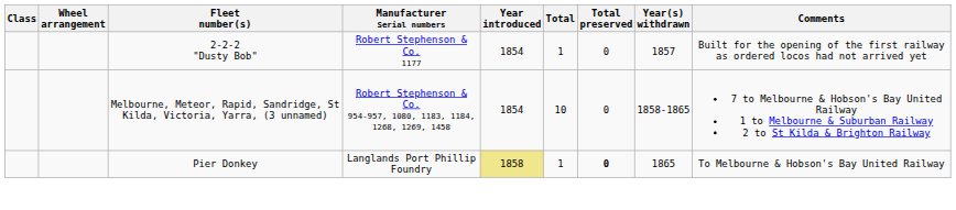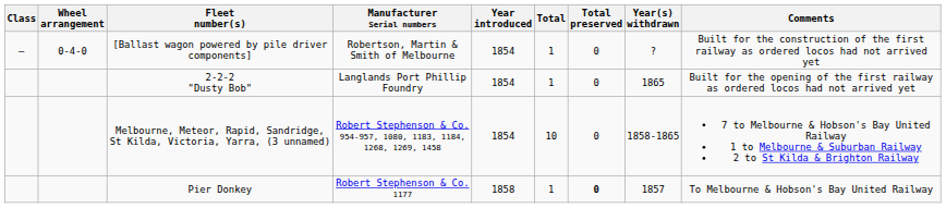 <table class="wikitable" style="text-align:center; width: 100%">
 <tr>
 <th>Class</th>
 <th>Wheel<br>arrangement</th>
 <th>Fleet<br>number(s)</th>
 <th>Manufacturer<br><small>Serial numbers</small></th>
 <th>Year<br>introduced</th>
 <th>Total</th>
 <th>Total<br>preserved</th>
 <th>Year(s)<br>withdrawn</th>
 <th>Comments</th>
 </tr>
 <tr>
+<td>—</td>
+<td>0-4-0</td>
+<td>[Ballast wagon powered by pile driver components]</td>
+<td>Robertson, Martin & Smith of Melbourne</td>
+<td>1854</td>
+<td>1</td>
+<td>0</td>
+<td>?</td>
+<td>Built for the construction of the first railway as ordered locos had not arrived yet</td>
+</tr>
+<tr>
 <td><a href='#'> </a></td>
 <td></td>
 <td>2-2-2<br>"Dusty Bob"</td>
-<td><a href='#'>Robert Stephenson & Co.</a><br><small>1177</small></td>
+<td>Langlands Port Phillip Foundry</td>
 <td>1854</td>
 <td>1</td>
 <td>0</td>
-<td>1857</td>
+<td>1865</td>
 <td>Built for the opening of the first railway as ordered locos had not arrived yet</td>
 </tr>
 <tr>
 <td><a href='#'> </a></td>
 <td></td>
 <td>Melbourne, Meteor, Rapid, Sandridge, St Kilda, Victoria, Yarra, (3 unnamed)</td>
 <td><a href='#'>Robert Stephenson & Co.</a><br><small>954-957, 1080, 1183, 1184, 1268, 1269, 1458</small></td>
 <td>1854</td>
 <td>10</td>
 <td>0</td>
 <td>1858-1865</td>
 <td><br><ul><li>7 to Melbourne & Hobson's Bay United Railway</li><li>1 to <a href='#'>Melbourne & Suburban Railway</a></li><li>2 to <a href='#'>St Kilda & Brighton Railway</a></li></ul></td>
 </tr>
 <tr>
 <td><a href='#'> </a></td>
 <td></td>
 <td>Pier Donkey</td>
-<td>Langlands Port Phillip Foundry</td>
-<td style="background: khaki;">1858</td>
+<td><a href='#'>Robert Stephenson & Co.</a><br><small>1177</small></td>
+<td>1858</td>
 <td>1</td>
 <td><strong>0</strong></td>
-<td>1865</td>
+<td>1857</td>
 <td>To Melbourne & Hobson's Bay United Railway</td>
 </tr>
 </table>
